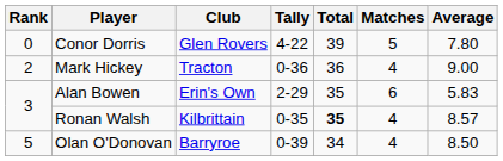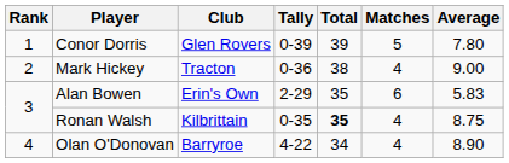 <table class="wikitable">
 <tr>
 <th>Rank</th>
 <th>Player</th>
 <th>Club</th>
 <th>Tally</th>
 <th>Total</th>
 <th>Matches</th>
 <th>Average</th>
 </tr>
 <tr>
-<td rowspan="1" style="text-align:center;">0</td>
+<td rowspan="1" style="text-align:center;">1</td>
 <td>Conor Dorris</td>
 <td><a href='#'>Glen Rovers</a></td>
-<td align=center>4-22</td>
+<td align=center>0-39</td>
 <td align=center>39</td>
 <td align=center>5</td>
 <td align=center>7.80</td>
 </tr>
 <tr>
 <td rowspan="1" style="text-align:center;">2</td>
 <td>Mark Hickey</td>
 <td><a href='#'>Tracton</a></td>
 <td align=center>0-36</td>
-<td align=center>36</td>
+<td align=center>38</td>
 <td align=center>4</td>
 <td align=center>9.00</td>
 </tr>
 <tr>
 <td rowspan="2" style="text-align:center;">3</td>
 <td>Alan Bowen</td>
 <td><a href='#'>Erin's Own</a></td>
 <td align=center>2-29</td>
 <td align=center>35</td>
 <td align=center>6</td>
 <td align=center>5.83</td>
 </tr>
 <tr>
 <td>Ronan Walsh</td>
 <td><a href='#'>Kilbrittain</a></td>
 <td align=center>0-35</td>
 <td align=center><strong>35</strong></td>
 <td align=center>4</td>
-<td align=center>8.57</td>
+<td align=center>8.75</td>
 </tr>
 <tr>
-<td rowspan="1" style="text-align:center;">5</td>
+<td rowspan="1" style="text-align:center;">4</td>
 <td>Olan O'Donovan</td>
 <td><a href='#'>Barryroe</a></td>
-<td align=center>0-39</td>
+<td align=center>4-22</td>
 <td align=center>34</td>
 <td align=center>4</td>
-<td align=center>8.50</td>
+<td align=center>8.90</td>
 </tr>
 </table>
